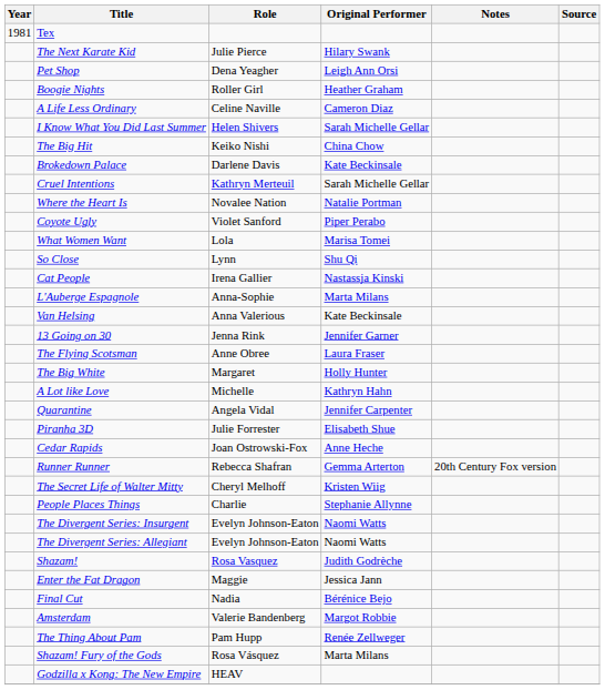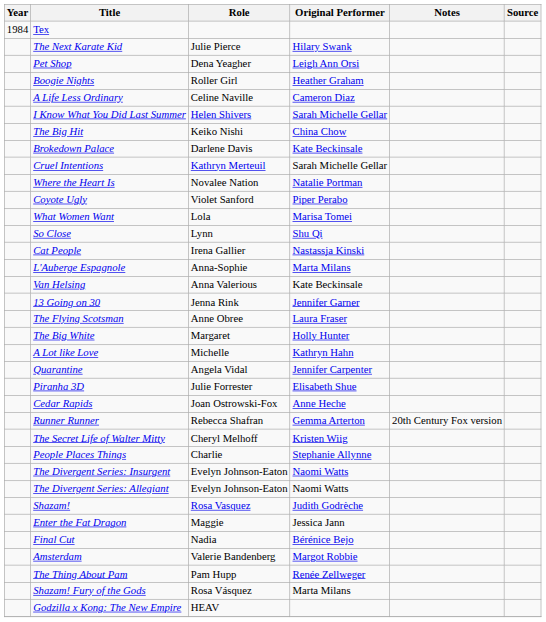 <table class="wikitable sortable plainrowheaders">
 <tr>
 <th>Year</th>
 <th>Title</th>
 <th>Role</th>
 <th>Original Performer</th>
 <th class="unsortable">Notes</th>
 <th class="unsortable">Source</th>
 </tr>
 <tr>
-<td>1981</td>
+<td>1984</td>
 <td><a href='#'>Tex</a></td>
 <td></td>
 <td></td>
 <td></td>
 </tr>
 <tr>
 <td></td>
 <td><em><a href='#'>The Next Karate Kid</a></em></td>
 <td>Julie Pierce</td>
 <td><a href='#'>Hilary Swank</a></td>
 <td></td>
 <td></td>
 </tr>
 <tr>
 <td></td>
 <td><em><a href='#'>Pet Shop</a></em></td>
 <td>Dena Yeagher</td>
 <td><a href='#'>Leigh Ann Orsi</a></td>
 <td></td>
 <td></td>
 </tr>
 <tr>
 <td></td>
 <td><em><a href='#'>Boogie Nights</a></em></td>
 <td>Roller Girl</td>
 <td><a href='#'>Heather Graham</a></td>
 <td></td>
 <td></td>
 </tr>
 <tr>
 <td></td>
 <td><em><a href='#'>A Life Less Ordinary</a></em></td>
 <td>Celine Naville</td>
 <td><a href='#'>Cameron Diaz</a></td>
 <td></td>
 <td></td>
 </tr>
 <tr>
 <td></td>
 <td><em><a href='#'>I Know What You Did Last Summer</a></em></td>
 <td><a href='#'>Helen Shivers</a></td>
 <td><a href='#'>Sarah Michelle Gellar</a></td>
 <td></td>
 <td></td>
 </tr>
 <tr>
 <td></td>
 <td><em><a href='#'>The Big Hit</a></em></td>
 <td>Keiko Nishi</td>
 <td><a href='#'>China Chow</a></td>
 <td></td>
 <td></td>
 </tr>
 <tr>
 <td></td>
 <td><em><a href='#'>Brokedown Palace</a></em></td>
 <td>Darlene Davis</td>
 <td><a href='#'>Kate Beckinsale</a></td>
 <td></td>
 <td></td>
 </tr>
 <tr>
 <td></td>
 <td><em><a href='#'>Cruel Intentions</a></em></td>
 <td><a href='#'>Kathryn Merteuil</a></td>
 <td>Sarah Michelle Gellar</td>
 <td></td>
 <td></td>
 </tr>
 <tr>
 <td></td>
 <td><em><a href='#'>Where the Heart Is</a></em></td>
 <td>Novalee Nation</td>
 <td><a href='#'>Natalie Portman</a></td>
 <td></td>
 <td></td>
 </tr>
 <tr>
 <td></td>
 <td><em><a href='#'>Coyote Ugly</a></em></td>
 <td>Violet Sanford</td>
 <td><a href='#'>Piper Perabo</a></td>
 <td></td>
 <td></td>
 </tr>
 <tr>
 <td></td>
 <td><em><a href='#'>What Women Want</a></em></td>
 <td>Lola</td>
 <td><a href='#'>Marisa Tomei</a></td>
 <td></td>
 <td></td>
 </tr>
 <tr>
 <td></td>
 <td><em><a href='#'>So Close</a></em></td>
 <td>Lynn</td>
 <td><a href='#'>Shu Qi</a></td>
 <td></td>
 <td></td>
 </tr>
 <tr>
 <td></td>
 <td><em><a href='#'>Cat People</a></em></td>
 <td>Irena Gallier</td>
 <td><a href='#'>Nastassja Kinski</a></td>
 <td></td>
 <td></td>
 </tr>
 <tr>
 <td></td>
 <td><em><a href='#'>L'Auberge Espagnole</a></em></td>
 <td>Anna-Sophie</td>
 <td><a href='#'>Marta Milans</a></td>
 <td></td>
 <td></td>
 </tr>
 <tr>
 <td></td>
 <td><em><a href='#'>Van Helsing</a></em></td>
 <td>Anna Valerious</td>
 <td>Kate Beckinsale</td>
 <td></td>
 <td></td>
 </tr>
 <tr>
 <td></td>
 <td><em><a href='#'>13 Going on 30</a></em></td>
 <td>Jenna Rink</td>
 <td><a href='#'>Jennifer Garner</a></td>
 <td></td>
 <td></td>
 </tr>
 <tr>
 <td></td>
 <td><em><a href='#'>The Flying Scotsman</a></em></td>
 <td>Anne Obree</td>
 <td><a href='#'>Laura Fraser</a></td>
 <td></td>
 <td></td>
 </tr>
 <tr>
 <td></td>
 <td><em><a href='#'>The Big White</a></em></td>
 <td>Margaret</td>
 <td><a href='#'>Holly Hunter</a></td>
 <td></td>
 <td></td>
 </tr>
 <tr>
 <td></td>
 <td><em><a href='#'>A Lot like Love</a></em></td>
 <td>Michelle</td>
 <td><a href='#'>Kathryn Hahn</a></td>
 <td></td>
 <td></td>
 </tr>
 <tr>
 <td></td>
 <td><em><a href='#'>Quarantine</a></em></td>
 <td>Angela Vidal</td>
 <td><a href='#'>Jennifer Carpenter</a></td>
 <td></td>
 <td></td>
 </tr>
 <tr>
 <td></td>
 <td><em><a href='#'>Piranha 3D</a></em></td>
 <td>Julie Forrester</td>
 <td><a href='#'>Elisabeth Shue</a></td>
 <td></td>
 <td></td>
 </tr>
 <tr>
 <td></td>
 <td><em><a href='#'>Cedar Rapids</a></em></td>
 <td>Joan Ostrowski-Fox</td>
 <td><a href='#'>Anne Heche</a></td>
 <td></td>
 <td></td>
 </tr>
 <tr>
 <td></td>
 <td><em><a href='#'>Runner Runner</a></em></td>
 <td>Rebecca Shafran</td>
 <td><a href='#'>Gemma Arterton</a></td>
 <td>20th Century Fox version</td>
 <td></td>
 </tr>
 <tr>
 <td></td>
 <td><em><a href='#'>The Secret Life of Walter Mitty</a></em></td>
 <td>Cheryl Melhoff</td>
 <td><a href='#'>Kristen Wiig</a></td>
 <td></td>
 <td></td>
 </tr>
 <tr>
 <td></td>
 <td><em><a href='#'>People Places Things</a></em></td>
 <td>Charlie</td>
 <td><a href='#'>Stephanie Allynne</a></td>
 <td></td>
 <td></td>
 </tr>
 <tr>
 <td></td>
 <td><em><a href='#'>The Divergent Series: Insurgent</a></em></td>
 <td>Evelyn Johnson-Eaton</td>
 <td><a href='#'>Naomi Watts</a></td>
 <td></td>
 <td></td>
 </tr>
 <tr>
 <td></td>
 <td><em><a href='#'>The Divergent Series: Allegiant</a></em></td>
 <td>Evelyn Johnson-Eaton</td>
 <td>Naomi Watts</td>
 <td></td>
 <td></td>
 </tr>
 <tr>
 <td></td>
 <td><em><a href='#'>Shazam!</a></em></td>
 <td><a href='#'>Rosa Vasquez</a></td>
 <td><a href='#'>Judith Godrèche</a></td>
 <td></td>
 <td></td>
 </tr>
 <tr>
 <td></td>
 <td><em><a href='#'>Enter the Fat Dragon</a></em></td>
 <td>Maggie</td>
 <td>Jessica Jann</td>
 <td></td>
 <td></td>
 </tr>
 <tr>
 <td></td>
 <td><em><a href='#'>Final Cut</a></em></td>
 <td>Nadia</td>
 <td><a href='#'>Bérénice Bejo</a></td>
 <td></td>
 <td></td>
 </tr>
 <tr>
 <td></td>
 <td><em><a href='#'>Amsterdam</a></em></td>
 <td>Valerie Bandenberg</td>
 <td><a href='#'>Margot Robbie</a></td>
 <td></td>
 <td></td>
 </tr>
 <tr>
 <td></td>
 <td><em><a href='#'>The Thing About Pam</a></em></td>
 <td>Pam Hupp</td>
 <td><a href='#'>Renée Zellweger</a></td>
 <td></td>
 <td></td>
 </tr>
 <tr>
 <td></td>
 <td><em><a href='#'>Shazam! Fury of the Gods</a></em></td>
 <td>Rosa Vásquez</td>
 <td>Marta Milans</td>
 <td></td>
 <td></td>
 </tr>
 <tr>
 <td></td>
 <td><em><a href='#'>Godzilla x Kong: The New Empire</a></em></td>
 <td>HEAV</td>
 <td></td>
 <td></td>
 <td></td>
 </tr>
 <tr>
 </tr>
 </table>
